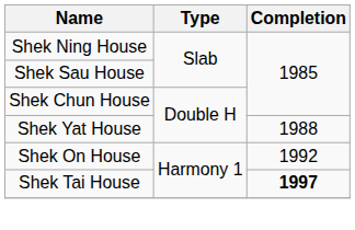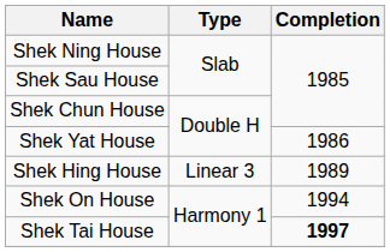 <table class="wikitable" style="text-align: center">
 <tr>
 <th>Name</th>
 <th>Type</th>
 <th>Completion</th>
 </tr>
 <tr>
 <td>Shek Ning House</td>
 <td rowspan="2">Slab</td>
 <td rowspan="3">1985</td>
 </tr>
 <tr>
 <td>Shek Sau House</td>
 </tr>
 <tr>
 <td>Shek Chun House</td>
 <td rowspan="2">Double H</td>
 </tr>
 <tr>
 <td>Shek Yat House</td>
-<td rowspan="1">1988</td>
+<td rowspan="1">1986</td>
+</tr>
+<tr>
+<td>Shek Hing House</td>
+<td rowspan="1">Linear 3</td>
+<td rowspan="1">1989</td>
 </tr>
 <tr>
 <td>Shek On House</td>
 <td rowspan="2">Harmony 1</td>
-<td rowspan="1">1992</td>
+<td rowspan="1">1994</td>
 </tr>
 <tr>
 <td>Shek Tai House</td>
 <td rowspan="1"><strong>1997</strong></td>
 </tr>
 <tr>
 </tr>
 </table>
